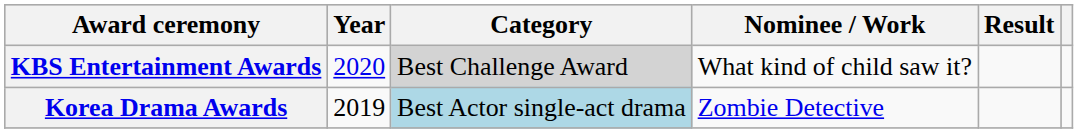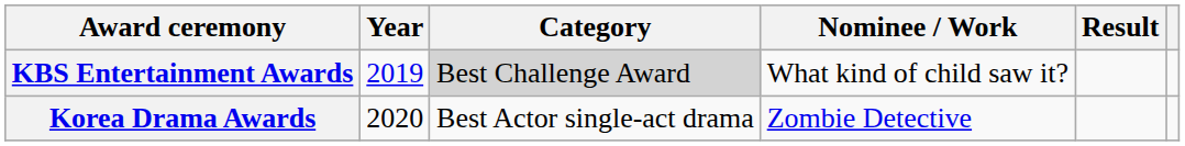 <table class="wikitable plainrowheaders sortable">
 <tr>
 <th scope="col">Award ceremony</th>
 <th scope="col">Year</th>
 <th scope="col">Category </th>
 <th scope="col">Nominee / Work</th>
 <th scope="col">Result</th>
 <th scope="col" class="unsortable"></th>
 </tr>
 <tr>
 <th scope="row"><a href='#'>KBS Entertainment Awards</a></th>
-<td style="text-align:center"><a href='#'>2020</a></td>
+<td style="text-align:center"><a href='#'>2019</a></td>
 <td style="background: lightgrey;">Best Challenge Award</td>
 <td>What kind of child saw it?</td>
 <td></td>
 <td style="text-align:center"></td>
 </tr>
 <tr>
 <th scope="row"><a href='#'>Korea Drama Awards</a></th>
-<td style="text-align:center">2019</td>
-<td style="background: lightblue;">Best Actor single-act drama</td>
+<td style="text-align:center">2020</td>
+<td>Best Actor single-act drama</td>
 <td><a href='#'>Zombie Detective</a></td>
 <td></td>
 <td style="text-align:center"></td>
 </tr>
 </table>
